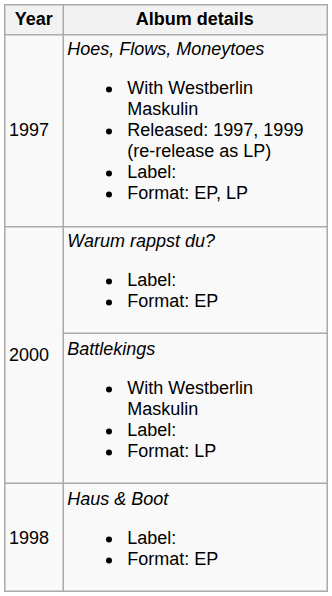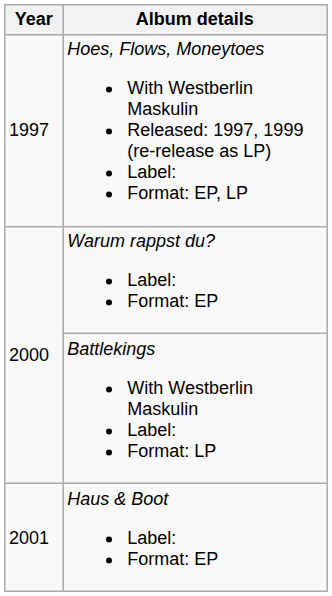 <table class="wikitable" style="font-size: 9pt">
 <tr>
 <th style="width:33px;">Year</th>
 <th style="width:170px;">Album details</th>
 </tr>
 <tr>
 <td>1997</td>
 <td><em>Hoes, Flows, Moneytoes</em><br><ul><li>With Westberlin Maskulin</li><li>Released: 1997, 1999 (re-release as LP)</li><li>Label:</li><li>Format: EP, LP</li></ul></td>
 </tr>
 <tr>
 <td rowspan="2">2000</td>
 <td><em>Warum rappst du?</em><br><ul><li>Label:</li><li>Format: EP</li></ul></td>
 </tr>
 <tr>
 <td><em>Battlekings</em><br><ul><li>With Westberlin Maskulin</li><li>Label:</li><li>Format: LP</li></ul></td>
 </tr>
 <tr>
-<td>1998</td>
+<td>2001</td>
 <td><em>Haus & Boot</em><br><ul><li>Label:</li><li>Format: EP</li></ul></td>
 </tr>
 </table>
